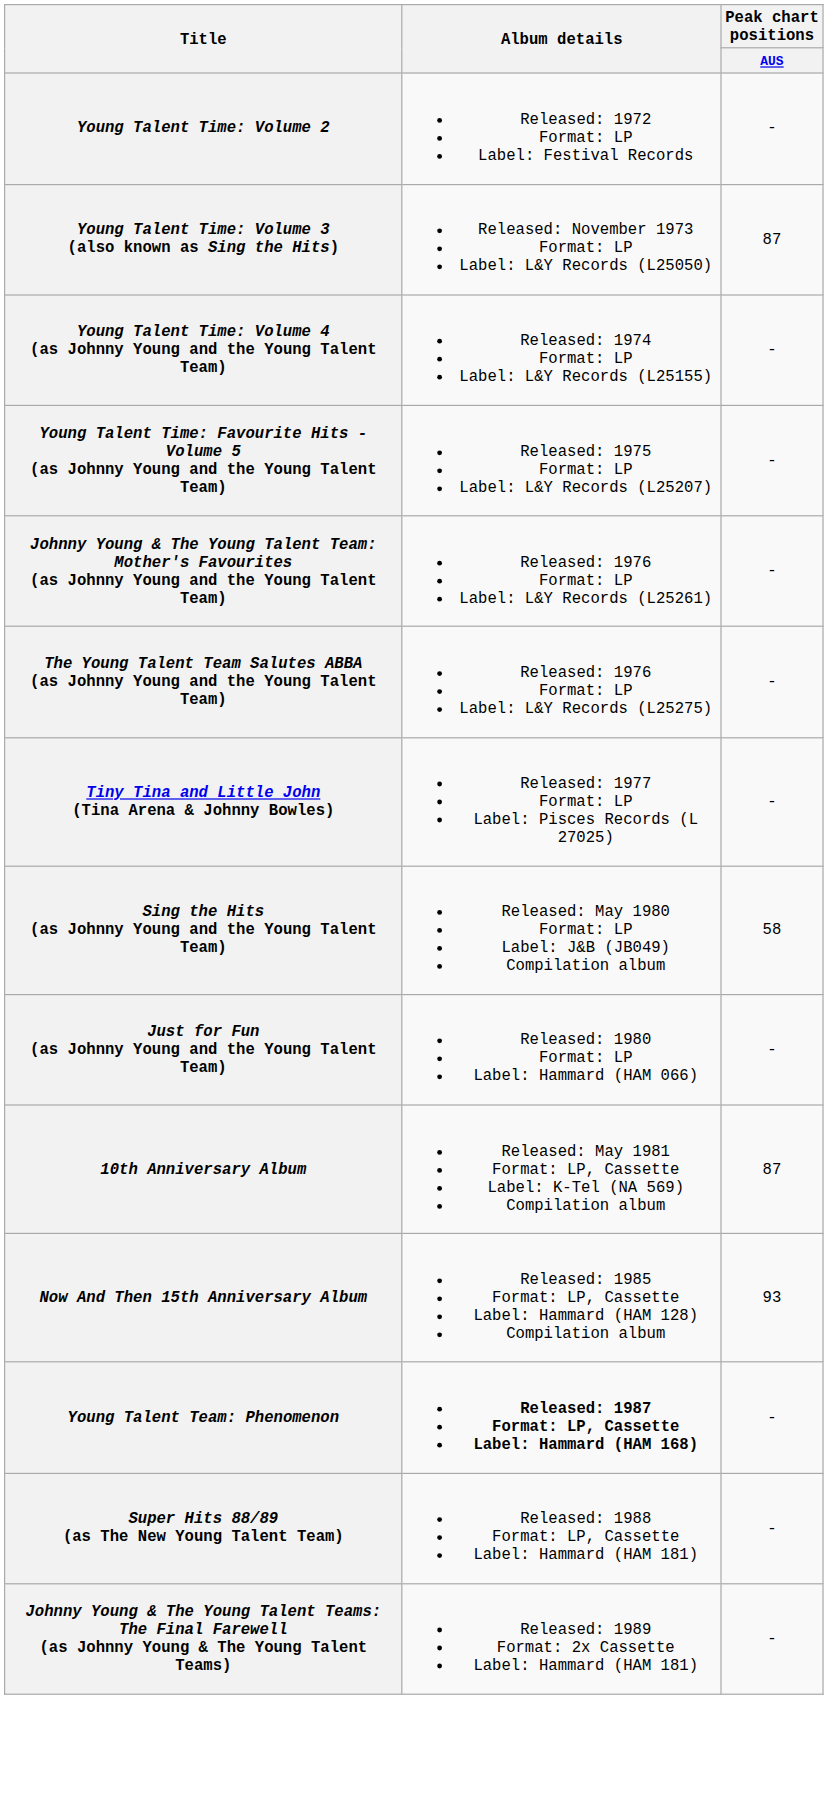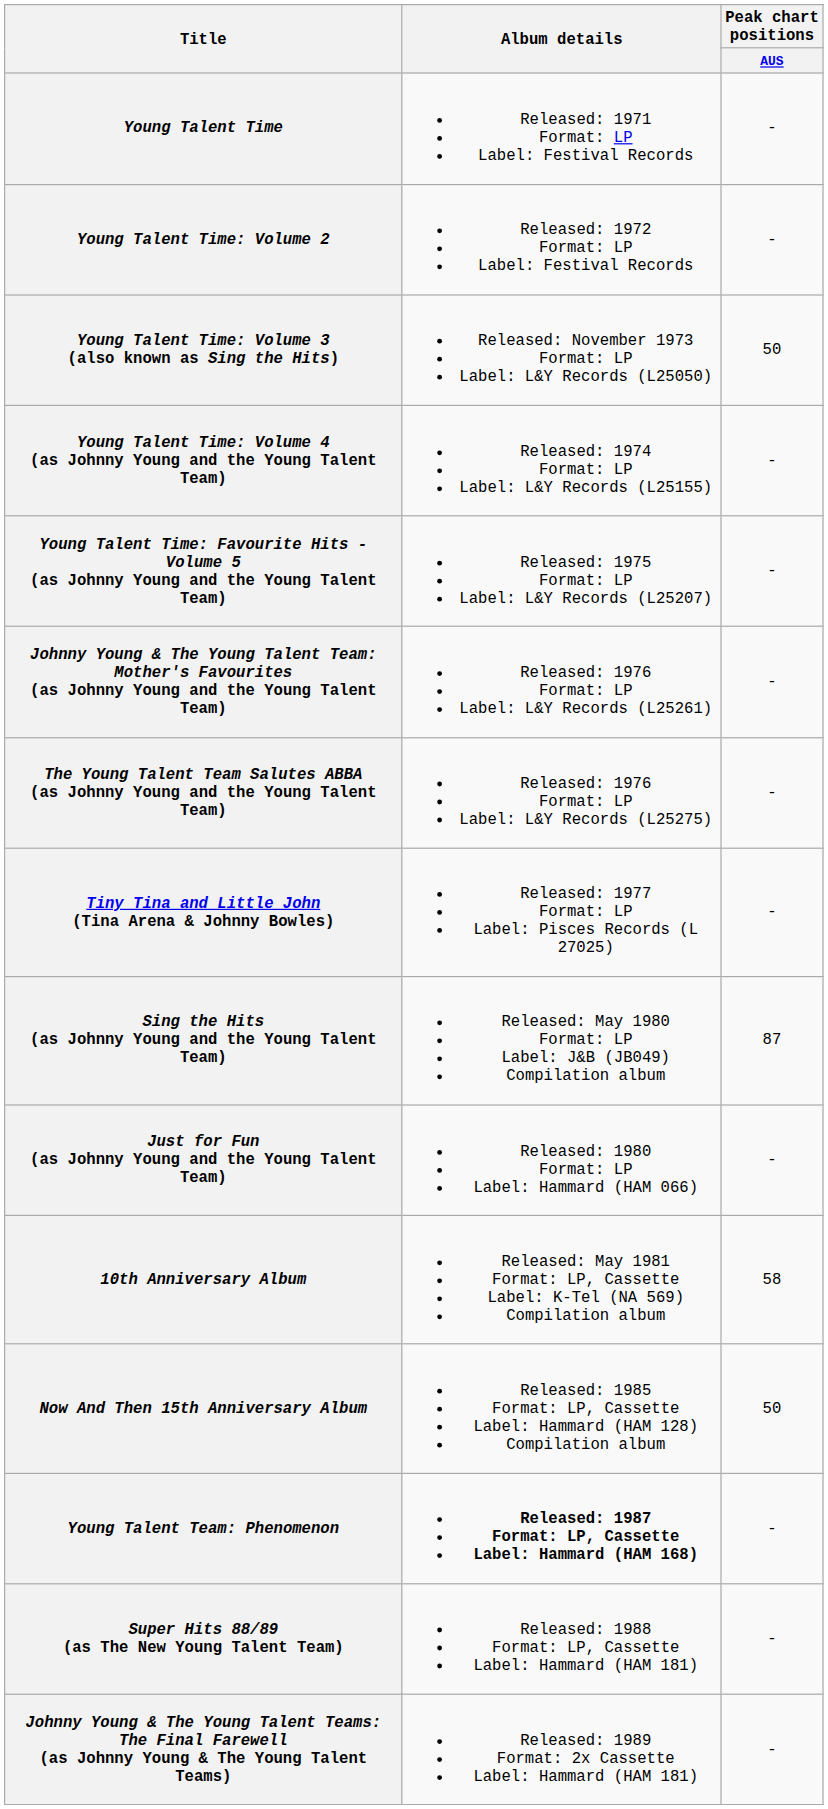 <table class="wikitable plainrowheaders" style="text-align:center;" border="1">
 <tr>
 <th scope="col" rowspan="2" style="width:25em;">Title</th>
 <th scope="col" rowspan="2" style="width:20em;">Album details</th>
 <th scope="col" colspan="1">Peak chart<br>positions</th>
 </tr>
 <tr>
 <th scope="col" style="text-align:center;"><small><a href='#'>AUS</a></small><br></th>
 </tr>
 <tr>
+<th scope="row"><em>Young Talent Time</em></th>
+<td><br><ul><li>Released: 1971</li><li>Format: <a href='#'>LP</a></li><li>Label: Festival Records</li></ul></td>
+<td align="center">-</td>
+</tr>
+<tr>
 <th scope="row"><em>Young Talent Time: Volume 2</em></th>
 <td><br><ul><li>Released: 1972</li><li>Format: LP</li><li>Label: Festival Records</li></ul></td>
 <td align="center">-</td>
 </tr>
 <tr>
 <th scope="row"><em>Young Talent Time: Volume 3</em> <br> (also known as <em>Sing the Hits</em>)</th>
 <td><br><ul><li>Released: November 1973</li><li>Format: LP</li><li>Label: L&Y Records (L25050)</li></ul></td>
-<td align="center">87</td>
+<td align="center">50</td>
 </tr>
 <tr>
 <th scope="row"><em>Young Talent Time: Volume 4</em> <br> (as Johnny Young and the Young Talent Team)</th>
 <td><br><ul><li>Released: 1974</li><li>Format: LP</li><li>Label: L&Y Records (L25155)</li></ul></td>
 <td align="center">-</td>
 </tr>
 <tr>
 <th scope="row"><em>Young Talent Time: Favourite Hits - Volume 5</em> <br> (as Johnny Young and the Young Talent Team)</th>
 <td><br><ul><li>Released: 1975</li><li>Format: LP</li><li>Label: L&Y Records (L25207)</li></ul></td>
 <td align="center">-</td>
 </tr>
 <tr>
 <th scope="row"><em>Johnny Young & The Young Talent Team: Mother's Favourites</em> <br> (as Johnny Young and the Young Talent Team)</th>
 <td><br><ul><li>Released: 1976</li><li>Format: LP</li><li>Label: L&Y Records (L25261)</li></ul></td>
 <td align="center">-</td>
 </tr>
 <tr>
 <th scope="row"><em>The Young Talent Team Salutes ABBA</em> <br> (as Johnny Young and the Young Talent Team)</th>
 <td><br><ul><li>Released: 1976</li><li>Format: LP</li><li>Label: L&Y Records (L25275)</li></ul></td>
 <td align="center">-</td>
 </tr>
 <tr>
 <th scope="row"><em><a href='#'>Tiny Tina and Little John</a></em> <br> (Tina Arena & Johnny Bowles)</th>
 <td><br><ul><li>Released: 1977</li><li>Format: LP</li><li>Label: Pisces Records (L 27025)</li></ul></td>
 <td align="center">-</td>
 </tr>
 <tr>
 <th scope="row"><em>Sing the Hits</em> <br> (as Johnny Young and the Young Talent Team)</th>
 <td><br><ul><li>Released: May 1980</li><li>Format: LP</li><li>Label: J&B (JB049)</li><li>Compilation album</li></ul></td>
-<td align="center">58</td>
+<td align="center">87</td>
 </tr>
 <tr>
 <th scope="row"><em>Just for Fun</em> <br> (as Johnny Young and the Young Talent Team)</th>
 <td><br><ul><li>Released: 1980</li><li>Format: LP</li><li>Label: Hammard (HAM 066)</li></ul></td>
 <td align="center">-</td>
 </tr>
 <tr>
 <th scope="row"><em>10th Anniversary Album</em></th>
 <td><br><ul><li>Released: May 1981</li><li>Format: LP, Cassette</li><li>Label: K-Tel (NA 569)</li><li>Compilation album</li></ul></td>
-<td align="center">87</td>
+<td align="center">58</td>
 </tr>
 <tr>
 <th scope="row"><em>Now And Then 15th Anniversary Album</em></th>
 <td><br><ul><li>Released: 1985</li><li>Format: LP, Cassette</li><li>Label: Hammard (HAM 128)</li><li>Compilation album</li></ul></td>
-<td align="center">93</td>
+<td align="center">50</td>
 </tr>
 <tr>
 <th scope="row"><em>Young Talent Team: Phenomenon</em></th>
 <td><strong><br><ul><li>Released: 1987</li><li>Format: LP, Cassette</li><li>Label: Hammard (HAM 168)</li></ul></strong></td>
 <td align="center">-</td>
 </tr>
 <tr>
 <th scope="row"><em>Super Hits 88/89</em> <br> (as The New Young Talent Team)</th>
 <td><br><ul><li>Released: 1988</li><li>Format: LP, Cassette</li><li>Label: Hammard (HAM 181)</li></ul></td>
 <td align="center">-</td>
 </tr>
 <tr>
 <th scope="row"><em>Johnny Young & The Young Talent Teams: The Final Farewell</em> <br> (as Johnny Young & The Young Talent Teams)</th>
 <td><br><ul><li>Released: 1989</li><li>Format: 2x Cassette</li><li>Label: Hammard (HAM 181)</li></ul></td>
 <td align="center">-</td>
 </tr>
 </table>
